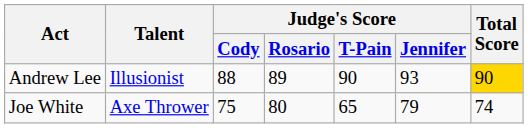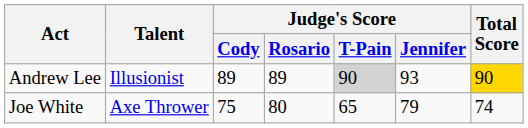 <table class="wikitable">
 <tr>
 <th rowspan="2">Act</th>
 <th rowspan="2">Talent</th>
 <th colspan="4">Judge's Score</th>
 <th rowspan="2">Total<br>Score</th>
 </tr>
 <tr>
 <th><a href='#'>Cody</a></th>
 <th><a href='#'>Rosario</a></th>
 <th><a href='#'>T-Pain</a></th>
 <th><a href='#'>Jennifer</a></th>
 </tr>
 <tr>
 <td>Andrew Lee</td>
 <td><a href='#'>Illusionist</a></td>
-<td>88</td>
 <td>89</td>
-<td>90</td>
+<td>89</td>
+<td style="background: lightgrey;">90</td>
 <td>93</td>
 <td style="background:gold;">90</td>
 </tr>
 <tr>
 <td>Joe White</td>
 <td><a href='#'>Axe Thrower</a></td>
 <td>75</td>
 <td>80</td>
 <td>65</td>
 <td>79</td>
 <td>74</td>
 </tr>
 </table>
